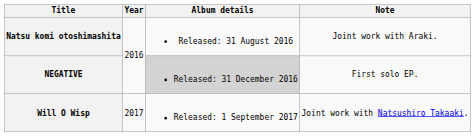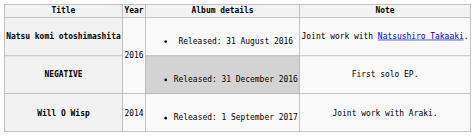 <table class="wikitable" style="font-size:small; text-align:center">
 <tr>
 <th>Title</th>
 <th>Year</th>
 <th>Album details</th>
 <th>Note</th>
 </tr>
 <tr>
 <th>Natsu komi otoshimashita</th>
 <td rowspan="2">2016</td>
 <td><br><ul><li>Released: 31 August 2016</li></ul></td>
-<td>Joint work with Araki.</td>
+<td>Joint work with <a href='#'>Natsushiro Takaaki</a>.</td>
 </tr>
 <tr>
 <th><strong>NEGATIVE</strong></th>
 <td style="background: lightgrey;"><br><ul><li>Released: 31 December 2016</li></ul></td>
 <td>First solo EP.</td>
 </tr>
 <tr>
 <th><strong>Will O Wisp</strong></th>
-<td>2017</td>
+<td>2014</td>
 <td><br><ul><li>Released: 1 September 2017</li></ul></td>
-<td>Joint work with <a href='#'>Natsushiro Takaaki</a>.</td>
+<td>Joint work with Araki.</td>
 </tr>
 </table>
